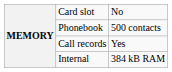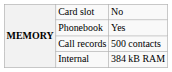 <table class="wikitable">
 <tr>
 <th rowspan="5">MEMORY</th>
 <td>Card slot</td>
 <td>No</td>
 </tr>
 <tr>
 <td>Phonebook</td>
-<td>500 contacts</td>
+<td>Yes</td>
 </tr>
 <tr>
 <td>Call records</td>
-<td>Yes</td>
+<td>500 contacts</td>
 </tr>
 <tr>
 <td>Internal</td>
 <td>384 kB RAM</td>
 </tr>
 </table>
